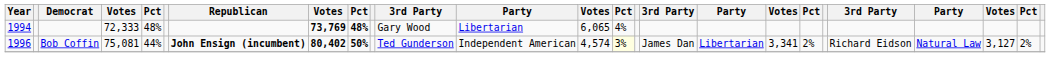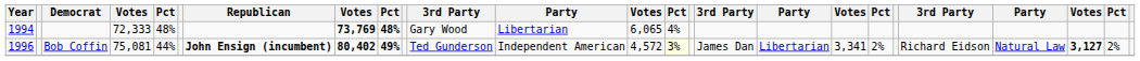 <table class="wikitable" style="margin:0.5em ; font-size:95%">
 <tr>
 <th>Year</th>
 <th></th>
 <th>Democrat</th>
 <th>Votes</th>
 <th>Pct</th>
 <th></th>
 <th>Republican</th>
 <th>Votes</th>
 <th>Pct</th>
 <th></th>
 <th>3rd Party</th>
 <th>Party</th>
 <th>Votes</th>
 <th>Pct</th>
 <th></th>
 <th>3rd Party</th>
 <th>Party</th>
 <th>Votes</th>
 <th>Pct</th>
 <th></th>
 <th>3rd Party</th>
 <th>Party</th>
 <th>Votes</th>
 <th>Pct</th>
 <th></th>
 </tr>
 <tr>
 <td><a href='#'>1994</a></td>
 <td></td>
 <td></td>
 <td>72,333</td>
 <td>48%</td>
 <td></td>
 <td></td>
 <td><strong>73,769</strong></td>
 <td><strong>48%</strong></td>
 <td></td>
 <td>Gary Wood</td>
 <td><a href='#'>Libertarian</a></td>
 <td>6,065</td>
 <td>4%</td>
 <td></td>
 <td></td>
 <td></td>
 <td></td>
 <td></td>
 <td></td>
 <td></td>
 <td></td>
 <td></td>
 <td></td>
 <td></td>
 </tr>
 <tr>
 <td><a href='#'>1996</a></td>
 <td></td>
 <td><a href='#'>Bob Coffin</a></td>
 <td>75,081</td>
 <td>44%</td>
 <td></td>
 <td><strong>John Ensign</strong> <strong>(incumbent)</strong></td>
 <td><strong>80,402</strong></td>
-<td><strong>50%</strong></td>
+<td><strong>49%</strong></td>
 <td></td>
 <td><a href='#'>Ted Gunderson</a></td>
 <td>Independent American</td>
-<td>4,574</td>
+<td>4,572</td>
 <td style="background: lightyellow;">3%</td>
 <td></td>
 <td>James Dan</td>
 <td><a href='#'>Libertarian</a></td>
 <td>3,341</td>
 <td>2%</td>
 <td></td>
 <td>Richard Eidson</td>
 <td><a href='#'>Natural Law</a></td>
-<td>3,127</td>
+<td><strong>3,127</strong></td>
 <td>2%</td>
 <td></td>
 </tr>
 <tr>
 </tr>
 </table>
